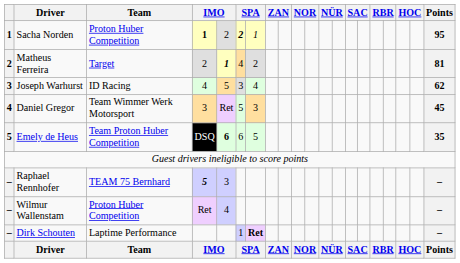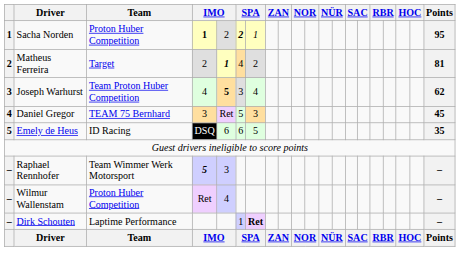 <table class="wikitable" style="font-size:85%; text-align:center">
 <tr>
 <th></th>
 <th>Driver</th>
 <th>Team</th>
 <th colspan="2"><a href='#'>IMO</a><br></th>
 <th colspan="2"><a href='#'>SPA</a><br></th>
 <th colspan="2"><a href='#'>ZAN</a><br></th>
 <th colspan="2"><a href='#'>NOR</a><br></th>
 <th colspan="2"><a href='#'>NÜR</a><br></th>
 <th colspan="2"><a href='#'>SAC</a><br></th>
 <th colspan="2"><a href='#'>RBR</a><br></th>
 <th colspan="2"><a href='#'>HOC</a><br></th>
 <th>Points</th>
 </tr>
 <tr>
 <th>1</th>
 <td align="left"> Sacha Norden</td>
 <td align="left"> <a href='#'>Proton Huber Competition</a></td>
 <td style="background:#ffffbf;"><strong>1</strong></td>
 <td style="background:#dfdfdf;">2</td>
 <td style="background:#ffffbf;"><strong><em>2</em></strong></td>
 <td style="background:#ffffbf;"><em>1</em></td>
 <td></td>
 <td></td>
 <td></td>
 <td></td>
 <td></td>
 <td></td>
 <td></td>
 <td></td>
 <td></td>
 <td></td>
 <td></td>
 <td></td>
 <th>95</th>
 </tr>
 <tr>
 <th>2</th>
 <td align="left"> Matheus Ferreira</td>
 <td align="left"> <a href='#'>Target</a></td>
 <td style="background:#dfdfdf;">2</td>
 <td style="background:#ffffbf;"><strong><em>1</em></strong></td>
 <td style="background:#ffdf9f;">4</td>
 <td style="background:#dfdfdf;">2</td>
 <td></td>
 <td></td>
 <td></td>
 <td></td>
 <td></td>
 <td></td>
 <td></td>
 <td></td>
 <td></td>
 <td></td>
 <td></td>
 <td></td>
 <th>81</th>
 </tr>
 <tr>
 <th>3</th>
 <td align="left"> Joseph Warhurst</td>
-<td align="left"> ID Racing</td>
+<td align="left"> <a href='#'>Team Proton Huber Competition</a></td>
 <td style="background:#dfffdf;">4</td>
-<td style="background:#ffdf9f;">5</td>
+<td style="background:#ffdf9f;"><strong>5</strong></td>
 <td style="background:#dfdfdf;">3</td>
 <td style="background:#dfffdf;">4</td>
 <td></td>
 <td></td>
 <td></td>
 <td></td>
 <td></td>
 <td></td>
 <td></td>
 <td></td>
 <td></td>
 <td></td>
 <td></td>
 <td></td>
 <th>62</th>
 </tr>
 <tr>
 <th>4</th>
 <td align="left"> Daniel Gregor</td>
-<td align="left"> Team Wimmer Werk Motorsport</td>
+<td align="left"> <a href='#'>TEAM 75 Bernhard</a></td>
 <td style="background:#ffdf9f;">3</td>
 <td style="background:#efcfff;">Ret</td>
 <td style="background:#dfffdf;">5</td>
 <td style="background:#ffdf9f;">3</td>
 <td></td>
 <td></td>
 <td></td>
 <td></td>
 <td></td>
 <td></td>
 <td></td>
 <td></td>
 <td></td>
 <td></td>
 <td></td>
 <td></td>
 <th>45</th>
 </tr>
 <tr>
 <th>5</th>
 <td align="left"> <a href='#'>Emely de Heus</a></td>
-<td align="left"> <a href='#'>Team Proton Huber Competition</a></td>
+<td align="left"> ID Racing</td>
 <td style="background:#000000; color:white;">DSQ</td>
-<td style="background:#dfffdf;"><strong>6</strong></td>
+<td style="background:#dfffdf;">6</td>
 <td style="background:#dfffdf;">6</td>
 <td style="background:#dfffdf;">5</td>
 <td></td>
 <td></td>
 <td></td>
 <td></td>
 <td></td>
 <td></td>
 <td></td>
 <td></td>
 <td></td>
 <td></td>
 <td></td>
 <td></td>
 <th>35</th>
 </tr>
 <tr>
 <td colspan="20"><em>Guest drivers ineligible to score points</em></td>
 </tr>
 <tr>
 <th>–</th>
 <td align="left"> Raphael Rennhofer</td>
-<td align="left"> <a href='#'>TEAM 75 Bernhard</a></td>
+<td align="left"> Team Wimmer Werk Motorsport</td>
 <td style="background:#cfcfff;"><strong><em>5</em></strong></td>
 <td style="background:#cfcfff;">3</td>
 <td></td>
 <td></td>
 <td></td>
 <td></td>
 <td></td>
 <td></td>
 <td></td>
 <td></td>
 <td></td>
 <td></td>
 <td></td>
 <td></td>
 <td></td>
 <td></td>
 <th>–</th>
 </tr>
 <tr>
 <th>–</th>
 <td align="left"> Wilmur Wallenstam</td>
 <td align="left"> <a href='#'>Proton Huber Competition</a></td>
 <td style="background:#efcfff;">Ret</td>
 <td style="background:#cfcfff;">4</td>
 <td></td>
 <td></td>
 <td></td>
 <td></td>
 <td></td>
 <td></td>
 <td></td>
 <td></td>
 <td></td>
 <td></td>
 <td></td>
 <td></td>
 <td></td>
 <td></td>
 <th>–</th>
 </tr>
 <tr>
 <th>–</th>
 <td align="left"> <a href='#'>Dirk Schouten</a></td>
 <td align="left"> Laptime Performance</td>
 <td></td>
 <td></td>
 <td style="background:#cfcfff;">1</td>
 <td style="background:#efcfff;"><strong>Ret</strong></td>
 <td></td>
 <td></td>
 <td></td>
 <td></td>
 <td></td>
 <td></td>
 <td></td>
 <td></td>
 <td></td>
 <td></td>
 <td></td>
 <td></td>
 <th>–</th>
 </tr>
 <tr>
 <th></th>
 <th>Driver</th>
 <th>Team</th>
 <th colspan="2"><a href='#'>IMO</a><br></th>
 <th colspan="2"><a href='#'>SPA</a><br></th>
 <th colspan="2"><a href='#'>ZAN</a><br></th>
 <th colspan="2"><a href='#'>NOR</a><br></th>
 <th colspan="2"><a href='#'>NÜR</a><br></th>
 <th colspan="2"><a href='#'>SAC</a><br></th>
 <th colspan="2"><a href='#'>RBR</a><br></th>
 <th colspan="2"><a href='#'>HOC</a><br></th>
 <th>Points</th>
 </tr>
 </table>
